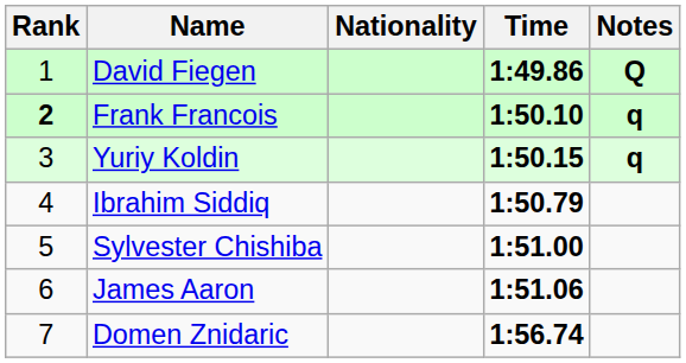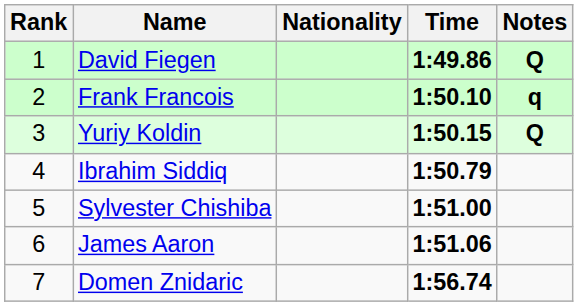 <table class="wikitable sortable" style="text-align:center">
 <tr>
 <th>Rank</th>
 <th>Name</th>
 <th>Nationality</th>
 <th>Time</th>
 <th>Notes</th>
 </tr>
 <tr bgcolor=ccffcc>
 <td>1</td>
 <td align=left><a href='#'>David Fiegen</a></td>
 <td align=left></td>
 <td><strong>1:49.86</strong></td>
 <td><strong>Q</strong></td>
 </tr>
 <tr bgcolor=ccffcc>
-<td><strong>2</strong></td>
+<td>2</td>
 <td align=left><a href='#'>Frank Francois</a></td>
 <td align=left></td>
 <td><strong>1:50.10</strong></td>
 <td><strong>q</strong></td>
 </tr>
 <tr bgcolor=ddffdd>
 <td>3</td>
 <td align=left><a href='#'>Yuriy Koldin</a></td>
 <td align=left></td>
 <td><strong>1:50.15</strong></td>
-<td><strong>q</strong></td>
+<td><strong>Q</strong></td>
 </tr>
 <tr>
 <td>4</td>
 <td align=left><a href='#'>Ibrahim Siddiq</a></td>
 <td align=left></td>
 <td><strong>1:50.79</strong></td>
 <td></td>
 </tr>
 <tr>
 <td>5</td>
 <td align=left><a href='#'>Sylvester Chishiba</a></td>
 <td align=left></td>
 <td><strong>1:51.00</strong></td>
 <td></td>
 </tr>
 <tr>
 <td>6</td>
 <td align=left><a href='#'>James Aaron</a></td>
 <td align=left></td>
 <td><strong>1:51.06</strong></td>
 <td></td>
 </tr>
 <tr>
 <td>7</td>
 <td align=left><a href='#'>Domen Znidaric</a></td>
 <td align=left></td>
 <td><strong>1:56.74</strong></td>
 <td></td>
 </tr>
 </table>
